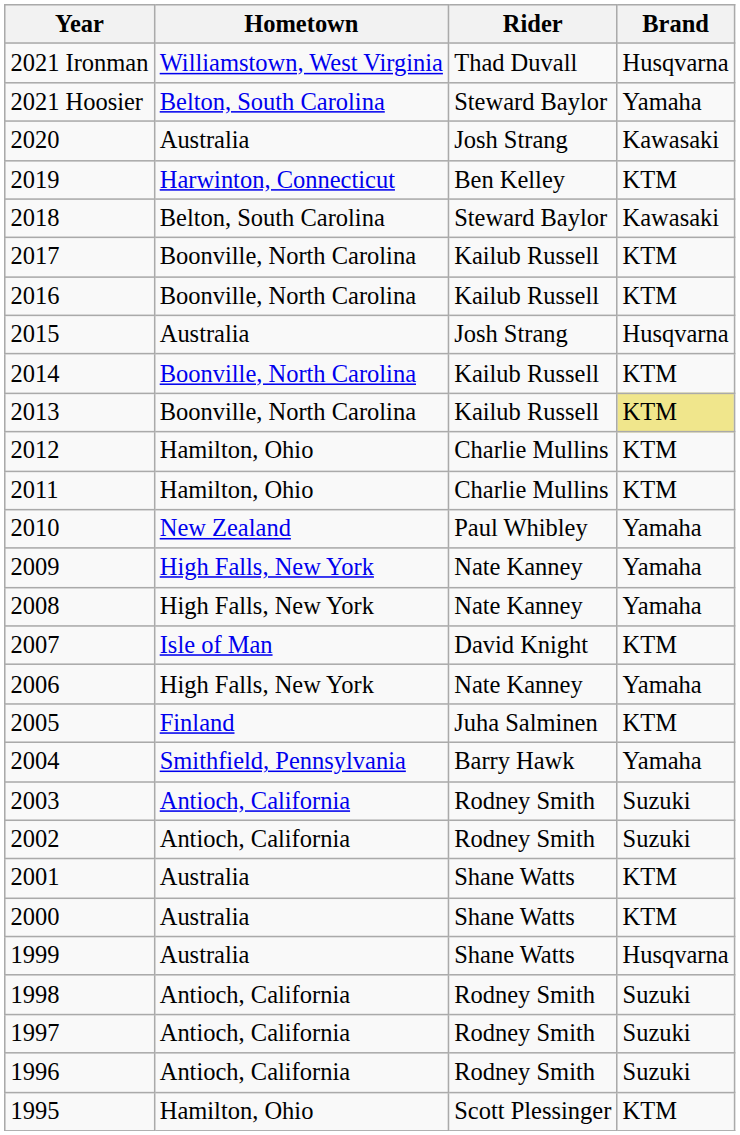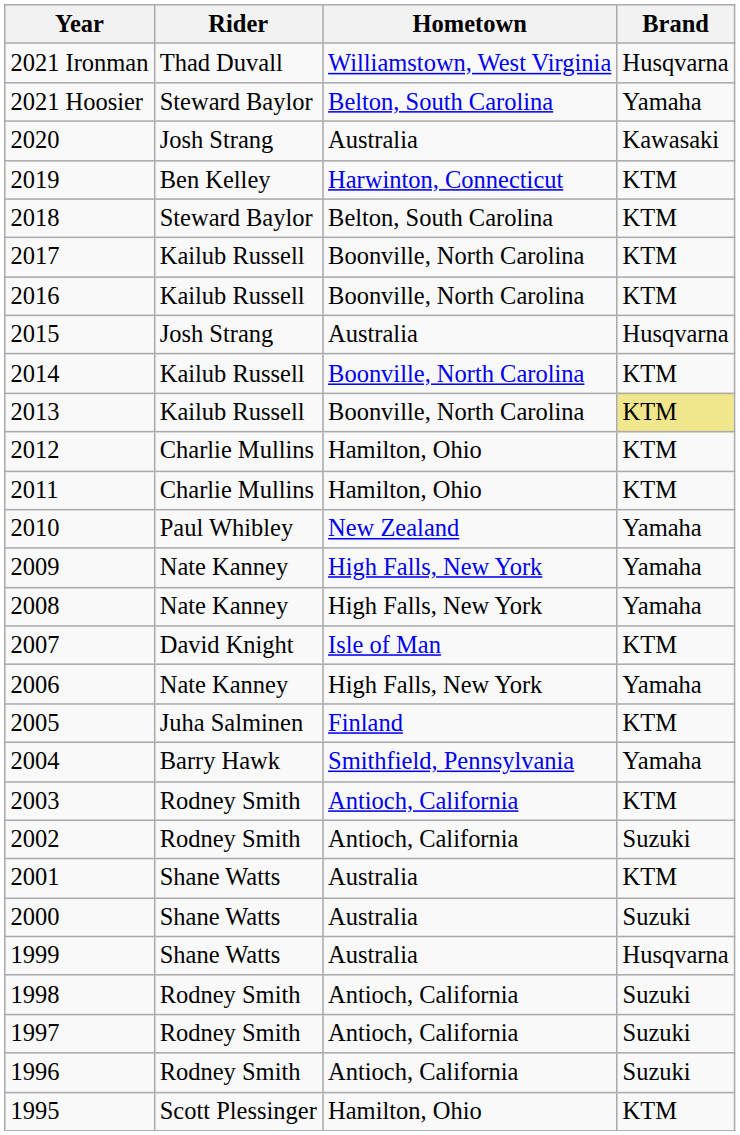 <table class="wikitable">
 <tr>
 <th>Year</th>
+<th>Rider</th>
 <th>Hometown</th>
-<th>Rider</th>
 <th>Brand</th>
 </tr>
 <tr>
 <td>2021 Ironman</td>
+<td>Thad Duvall</td>
 <td><a href='#'>Williamstown, West Virginia</a></td>
-<td>Thad Duvall</td>
 <td>Husqvarna</td>
 </tr>
 <tr>
 <td>2021 Hoosier</td>
+<td>Steward Baylor</td>
 <td><a href='#'>Belton, South Carolina</a></td>
-<td>Steward Baylor</td>
 <td>Yamaha</td>
 </tr>
 <tr>
 <td>2020</td>
+<td>Josh Strang</td>
 <td>Australia</td>
-<td>Josh Strang</td>
 <td>Kawasaki</td>
 </tr>
 <tr>
 <td>2019</td>
+<td>Ben Kelley</td>
 <td><a href='#'>Harwinton, Connecticut</a></td>
-<td>Ben Kelley</td>
 <td>KTM</td>
 </tr>
 <tr>
 <td>2018</td>
+<td>Steward Baylor</td>
 <td>Belton, South Carolina</td>
-<td>Steward Baylor</td>
-<td>Kawasaki</td>
+<td>KTM</td>
 </tr>
 <tr>
 <td>2017</td>
+<td>Kailub Russell</td>
 <td>Boonville, North Carolina</td>
-<td>Kailub Russell</td>
 <td>KTM</td>
 </tr>
 <tr>
 <td>2016</td>
+<td>Kailub Russell</td>
 <td>Boonville, North Carolina</td>
-<td>Kailub Russell</td>
 <td>KTM</td>
 </tr>
 <tr>
 <td>2015</td>
+<td>Josh Strang</td>
 <td>Australia</td>
-<td>Josh Strang</td>
 <td>Husqvarna</td>
 </tr>
 <tr>
 <td>2014</td>
+<td>Kailub Russell</td>
 <td><a href='#'>Boonville, North Carolina</a></td>
-<td>Kailub Russell</td>
 <td>KTM</td>
 </tr>
 <tr>
 <td>2013</td>
+<td>Kailub Russell</td>
 <td>Boonville, North Carolina</td>
-<td>Kailub Russell</td>
 <td style="background: khaki;">KTM</td>
 </tr>
 <tr>
 <td>2012</td>
+<td>Charlie Mullins</td>
 <td>Hamilton, Ohio</td>
-<td>Charlie Mullins</td>
 <td>KTM</td>
 </tr>
 <tr>
 <td>2011</td>
+<td>Charlie Mullins</td>
 <td>Hamilton, Ohio</td>
-<td>Charlie Mullins</td>
 <td>KTM</td>
 </tr>
 <tr>
 <td>2010</td>
+<td>Paul Whibley</td>
 <td><a href='#'>New Zealand</a></td>
-<td>Paul Whibley</td>
 <td>Yamaha</td>
 </tr>
 <tr>
 <td>2009</td>
+<td>Nate Kanney</td>
 <td><a href='#'>High Falls, New York</a></td>
-<td>Nate Kanney</td>
 <td>Yamaha</td>
 </tr>
 <tr>
 <td>2008</td>
+<td>Nate Kanney</td>
 <td>High Falls, New York</td>
-<td>Nate Kanney</td>
 <td>Yamaha</td>
 </tr>
 <tr>
 <td>2007</td>
+<td>David Knight</td>
 <td><a href='#'>Isle of Man</a></td>
-<td>David Knight</td>
 <td>KTM</td>
 </tr>
 <tr>
 <td>2006</td>
+<td>Nate Kanney</td>
 <td>High Falls, New York</td>
-<td>Nate Kanney</td>
 <td>Yamaha</td>
 </tr>
 <tr>
 <td>2005</td>
+<td>Juha Salminen</td>
 <td><a href='#'>Finland</a></td>
-<td>Juha Salminen</td>
 <td>KTM</td>
 </tr>
 <tr>
 <td>2004</td>
+<td>Barry Hawk</td>
 <td><a href='#'>Smithfield, Pennsylvania</a></td>
-<td>Barry Hawk</td>
 <td>Yamaha</td>
 </tr>
 <tr>
 <td>2003</td>
+<td>Rodney Smith</td>
 <td><a href='#'>Antioch, California</a></td>
-<td>Rodney Smith</td>
-<td>Suzuki</td>
+<td>KTM</td>
 </tr>
 <tr>
 <td>2002</td>
+<td>Rodney Smith</td>
 <td>Antioch, California</td>
-<td>Rodney Smith</td>
 <td>Suzuki</td>
 </tr>
 <tr>
 <td>2001</td>
+<td>Shane Watts</td>
 <td>Australia</td>
-<td>Shane Watts</td>
 <td>KTM</td>
 </tr>
 <tr>
 <td>2000</td>
+<td>Shane Watts</td>
 <td>Australia</td>
-<td>Shane Watts</td>
-<td>KTM</td>
+<td>Suzuki</td>
 </tr>
 <tr>
 <td>1999</td>
+<td>Shane Watts</td>
 <td>Australia</td>
-<td>Shane Watts</td>
 <td>Husqvarna</td>
 </tr>
 <tr>
 <td>1998</td>
+<td>Rodney Smith</td>
 <td>Antioch, California</td>
-<td>Rodney Smith</td>
 <td>Suzuki</td>
 </tr>
 <tr>
 <td>1997</td>
+<td>Rodney Smith</td>
 <td>Antioch, California</td>
-<td>Rodney Smith</td>
 <td>Suzuki</td>
 </tr>
 <tr>
 <td>1996</td>
+<td>Rodney Smith</td>
 <td>Antioch, California</td>
-<td>Rodney Smith</td>
 <td>Suzuki</td>
 </tr>
 <tr>
 <td>1995</td>
+<td>Scott Plessinger</td>
 <td>Hamilton, Ohio</td>
-<td>Scott Plessinger</td>
 <td>KTM</td>
 </tr>
 </table>
